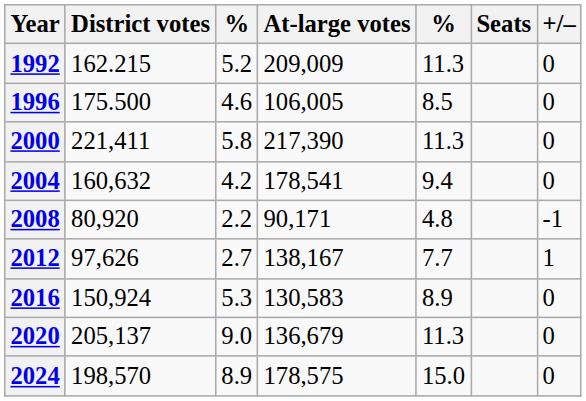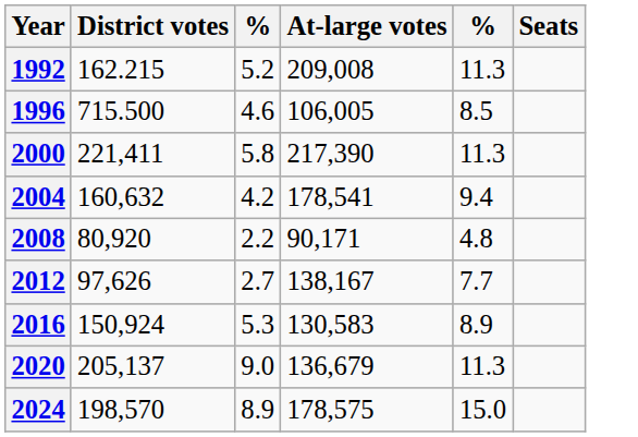 <table class=wikitable>
 <tr>
 <th>Year</th>
 <th>District votes</th>
 <th>%</th>
 <th>At-large votes</th>
 <th>%</th>
 <th>Seats</th>
-<th>+/–</th>
 </tr>
 <tr>
 <th><a href='#'>1992</a></th>
 <td>162.215</td>
 <td>5.2</td>
-<td>209,009</td>
+<td>209,008</td>
 <td>11.3</td>
 <td></td>
-<td> 0</td>
 </tr>
 <tr>
 <th><a href='#'>1996</a></th>
-<td>175.500</td>
+<td>715.500</td>
 <td>4.6</td>
 <td>106,005</td>
 <td>8.5</td>
 <td></td>
-<td> 0</td>
 </tr>
 <tr>
 <th><a href='#'>2000</a></th>
 <td>221,411</td>
 <td>5.8</td>
 <td>217,390</td>
 <td>11.3</td>
 <td></td>
-<td> 0</td>
 </tr>
 <tr>
 <th><a href='#'>2004</a></th>
 <td>160,632</td>
 <td>4.2</td>
 <td>178,541</td>
 <td>9.4</td>
 <td></td>
-<td> 0</td>
 </tr>
 <tr>
 <th><a href='#'>2008</a></th>
 <td>80,920</td>
 <td>2.2</td>
 <td>90,171</td>
 <td>4.8</td>
 <td></td>
-<td> -1</td>
 </tr>
 <tr>
 <th><a href='#'>2012</a></th>
 <td>97,626</td>
 <td>2.7</td>
 <td>138,167</td>
 <td>7.7</td>
 <td></td>
-<td> 1</td>
 </tr>
 <tr>
 <th><a href='#'>2016</a></th>
 <td>150,924</td>
 <td>5.3</td>
 <td>130,583</td>
 <td>8.9</td>
 <td></td>
-<td> 0</td>
 </tr>
 <tr>
 <th><a href='#'>2020</a></th>
 <td>205,137</td>
 <td>9.0</td>
 <td>136,679</td>
 <td>11.3</td>
 <td></td>
-<td> 0</td>
 </tr>
 <tr>
 <th><a href='#'>2024</a></th>
 <td>198,570</td>
 <td>8.9</td>
 <td>178,575</td>
 <td>15.0</td>
 <td></td>
-<td> 0</td>
 </tr>
 </table>
